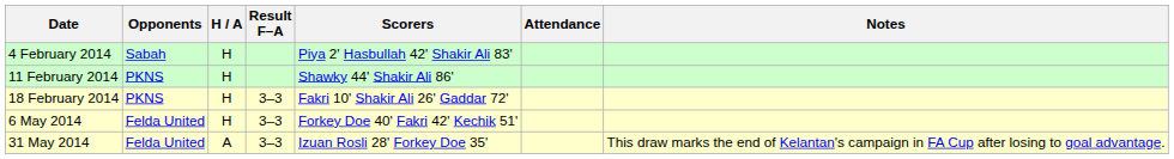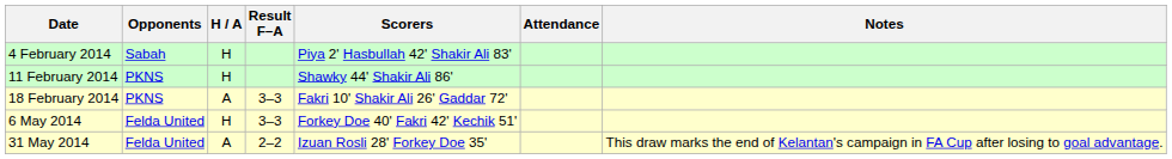 <table class="wikitable" style="text-align:center">
 <tr>
 <th>Date</th>
 <th>Opponents</th>
 <th>H / A</th>
 <th>Result<br>F–A</th>
 <th>Scorers</th>
 <th>Attendance</th>
 <th>Notes</th>
 </tr>
 <tr bgcolor="#ccffcc">
 <td align="left">4 February 2014</td>
 <td align="left">  <a href='#'>Sabah</a></td>
 <td>H</td>
 <td></td>
 <td align="left"><a href='#'>Piya</a> 2' <a href='#'>Hasbullah</a> 42' <a href='#'>Shakir Ali</a> 83'</td>
 <td></td>
 <td></td>
 </tr>
 <tr bgcolor="#ccffcc">
 <td align="left">11 February 2014</td>
 <td align="left">  <a href='#'>PKNS</a></td>
 <td>H</td>
 <td></td>
 <td align="left"><a href='#'>Shawky</a> 44' <a href='#'>Shakir Ali</a> 86'</td>
 <td></td>
 <td></td>
 </tr>
 <tr bgcolor="#ffffcc">
 <td align="left">18 February 2014</td>
 <td align="left">  <a href='#'>PKNS</a></td>
-<td>H</td>
+<td>A</td>
 <td>3–3</td>
 <td align="left"><a href='#'>Fakri</a> 10' <a href='#'>Shakir Ali</a> 26' <a href='#'>Gaddar</a> 72'</td>
 <td></td>
 <td></td>
 </tr>
 <tr bgcolor="#ffffcc">
 <td align="left">6 May 2014</td>
 <td align="left">  <a href='#'>Felda United</a></td>
 <td>H</td>
 <td>3–3</td>
 <td align="left"><a href='#'>Forkey Doe</a> 40' <a href='#'>Fakri</a> 42' <a href='#'>Kechik</a> 51'</td>
 <td></td>
 <td></td>
 </tr>
 <tr bgcolor="#ffffcc">
 <td align="left">31 May 2014</td>
 <td align="left">  <a href='#'>Felda United</a></td>
 <td>A</td>
-<td>3–3</td>
+<td>2–2</td>
 <td align="left"><a href='#'>Izuan Rosli</a> 28' <a href='#'>Forkey Doe</a> 35'</td>
 <td></td>
 <td align="left">This draw marks the end of <a href='#'>Kelantan</a>'s campaign in <a href='#'>FA Cup</a> after losing to <a href='#'>goal advantage</a>.</td>
 </tr>
 </table>
